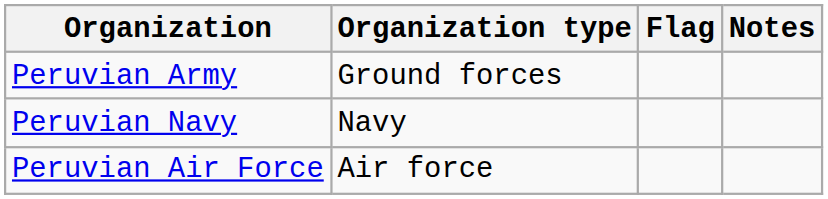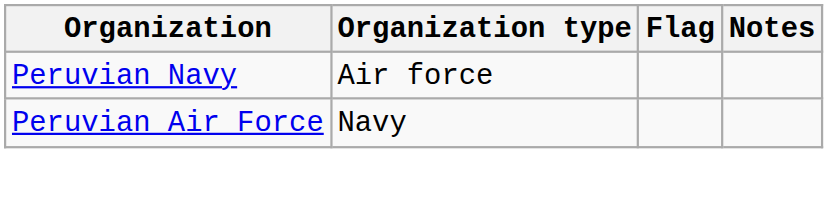 <table class="wikitable">
 <tr>
 <th>Organization</th>
 <th>Organization type</th>
 <th>Flag</th>
 <th>Notes</th>
 </tr>
 <tr>
-<td><a href='#'>Peruvian Army</a></td>
-<td>Ground forces</td>
-<td></td>
-<td></td>
-</tr>
-<tr>
 <td><a href='#'>Peruvian Navy</a></td>
-<td>Navy</td>
+<td>Air force</td>
 <td></td>
 <td></td>
 </tr>
 <tr>
 <td><a href='#'>Peruvian Air Force</a></td>
-<td>Air force</td>
+<td>Navy</td>
 <td></td>
 <td></td>
 </tr>
 </table>
